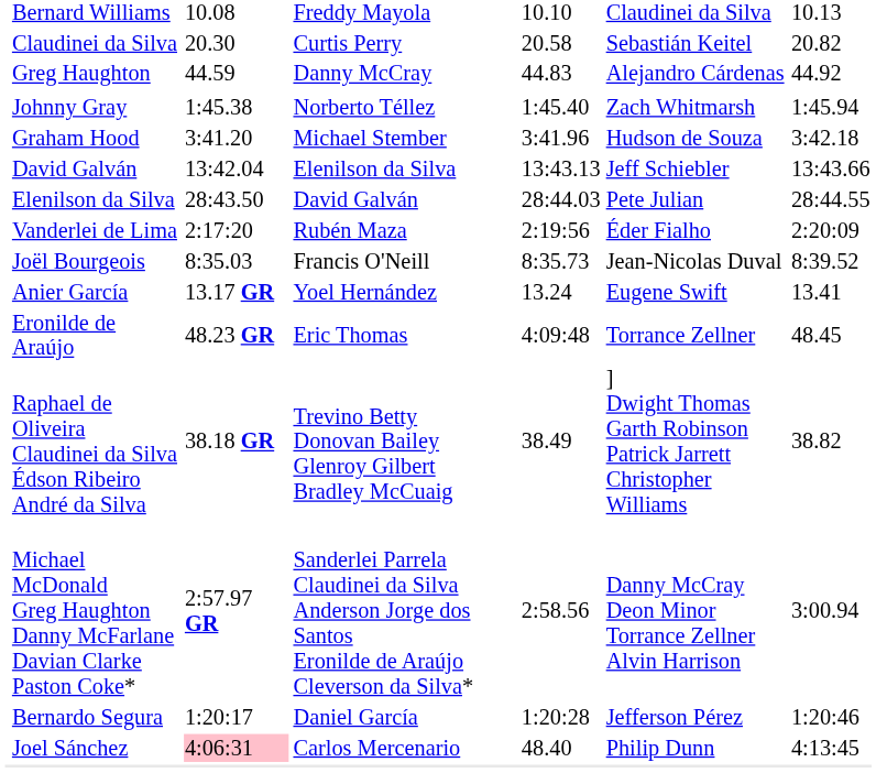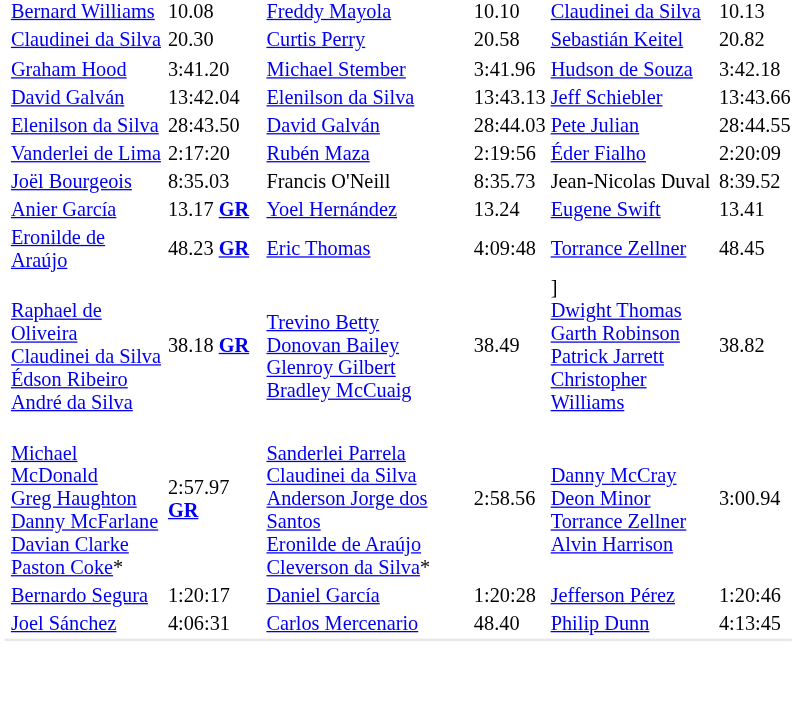 <table>
 <tr>
 <td><br></td>
 <td><a href='#'>Bernard Williams</a> <br> </td>
 <td>10.08</td>
 <td><a href='#'>Freddy Mayola</a> <br> </td>
 <td>10.10</td>
 <td><a href='#'>Claudinei da Silva</a> <br> </td>
 <td>10.13</td>
 </tr>
 <tr>
 <td><br></td>
 <td><a href='#'>Claudinei da Silva</a> <br> </td>
 <td>20.30</td>
 <td><a href='#'>Curtis Perry</a>  <br> </td>
 <td>20.58</td>
 <td><a href='#'>Sebastián Keitel</a> <br> </td>
 <td>20.82</td>
 </tr>
 <tr>
-<td></td>
-<td><a href='#'>Greg Haughton</a> <br>  </td>
-<td>44.59</td>
-<td><a href='#'>Danny McCray</a> <br> </td>
-<td>44.83</td>
-<td><a href='#'>Alejandro Cárdenas</a> <br> </td>
-<td>44.92</td>
-</tr>
-<tr>
-</tr>
-<tr>
-<td></td>
-<td><a href='#'>Johnny Gray</a> <br> </td>
-<td>1:45.38</td>
-<td><a href='#'>Norberto Téllez</a> <br> </td>
-<td>1:45.40</td>
-<td><a href='#'>Zach Whitmarsh</a> <br> </td>
-<td>1:45.94</td>
 </tr>
 <tr>
 <td></td>
 <td><a href='#'>Graham Hood</a> <br> </td>
 <td>3:41.20</td>
 <td><a href='#'>Michael Stember</a> <br> </td>
 <td>3:41.96</td>
 <td><a href='#'>Hudson de Souza</a> <br> </td>
 <td>3:42.18</td>
 </tr>
 <tr>
 <td></td>
 <td><a href='#'>David Galván</a> <br>  </td>
 <td>13:42.04</td>
 <td><a href='#'>Elenilson da Silva</a> <br> </td>
 <td>13:43.13</td>
 <td><a href='#'>Jeff Schiebler</a> <br> </td>
 <td>13:43.66</td>
 </tr>
 <tr>
 <td></td>
 <td><a href='#'>Elenilson da Silva</a> <br> </td>
 <td>28:43.50</td>
 <td><a href='#'>David Galván</a> <br> </td>
 <td>28:44.03</td>
 <td><a href='#'>Pete Julian</a> <br> </td>
 <td>28:44.55</td>
 </tr>
 <tr>
 <td></td>
 <td><a href='#'>Vanderlei de Lima</a> <br> </td>
 <td>2:17:20</td>
 <td><a href='#'>Rubén Maza</a> <br>  </td>
 <td>2:19:56</td>
 <td><a href='#'>Éder Fialho</a> <br> </td>
 <td>2:20:09</td>
 </tr>
 <tr>
 <td></td>
 <td><a href='#'>Joël Bourgeois</a>  <br> </td>
 <td>8:35.03</td>
 <td>Francis O'Neill <br> </td>
 <td>8:35.73</td>
 <td>Jean-Nicolas Duval <br> </td>
 <td>8:39.52</td>
 </tr>
 <tr>
 <td><br></td>
 <td><a href='#'>Anier García</a> <br> </td>
 <td>13.17 <strong><a href='#'>GR</a></strong></td>
 <td><a href='#'>Yoel Hernández</a> <br> </td>
 <td>13.24</td>
 <td><a href='#'>Eugene Swift</a> <br> </td>
 <td>13.41</td>
 </tr>
 <tr>
 <td></td>
 <td><a href='#'>Eronilde de Araújo</a> <br> </td>
 <td>48.23 <strong><a href='#'>GR</a></strong></td>
 <td><a href='#'>Eric Thomas</a> <br> </td>
 <td>4:09:48</td>
 <td><a href='#'>Torrance Zellner</a> <br> </td>
 <td>48.45</td>
 </tr>
 <tr>
 <td></td>
 <td><br><a href='#'>Raphael de Oliveira</a><br><a href='#'>Claudinei da Silva</a><br><a href='#'>Édson Ribeiro</a><br><a href='#'>André da Silva</a></td>
 <td>38.18 <strong><a href='#'>GR</a></strong></td>
 <td><br><a href='#'>Trevino Betty</a><br><a href='#'>Donovan Bailey</a><br><a href='#'>Glenroy Gilbert</a><br><a href='#'>Bradley McCuaig</a></td>
 <td>38.49</td>
 <td>]<br><a href='#'>Dwight Thomas</a><br><a href='#'>Garth Robinson</a><br><a href='#'>Patrick Jarrett</a><br><a href='#'>Christopher Williams</a></td>
 <td>38.82</td>
 </tr>
 <tr>
 <td></td>
 <td><br><a href='#'>Michael McDonald</a><br><a href='#'>Greg Haughton</a><br><a href='#'>Danny McFarlane</a><br><a href='#'>Davian Clarke</a><br><a href='#'>Paston Coke</a>*</td>
 <td>2:57.97 <strong><a href='#'>GR</a></strong></td>
 <td><br><a href='#'>Sanderlei Parrela</a><br><a href='#'>Claudinei da Silva</a><br><a href='#'>Anderson Jorge dos Santos</a><br><a href='#'>Eronilde de Araújo</a><br><a href='#'>Cleverson da Silva</a>*</td>
 <td>2:58.56</td>
 <td><br><a href='#'>Danny McCray</a><br><a href='#'>Deon Minor</a><br><a href='#'>Torrance Zellner</a><br><a href='#'>Alvin Harrison</a></td>
 <td>3:00.94</td>
 </tr>
 <tr>
 <td></td>
 <td><a href='#'>Bernardo Segura</a> <br> </td>
 <td>1:20:17</td>
 <td><a href='#'>Daniel García</a> <br> </td>
 <td>1:20:28</td>
 <td><a href='#'>Jefferson Pérez</a> <br> </td>
 <td>1:20:46</td>
 </tr>
 <tr>
 <td></td>
 <td><a href='#'>Joel Sánchez</a> <br> </td>
-<td style="background: pink;">4:06:31</td>
+<td>4:06:31</td>
 <td><a href='#'>Carlos Mercenario</a> <br> </td>
 <td>48.40</td>
 <td><a href='#'>Philip Dunn</a> <br> </td>
 <td>4:13:45</td>
 </tr>
 <tr bgcolor= e8e8e8>
 <td colspan=7></td>
 </tr>
 </table>
